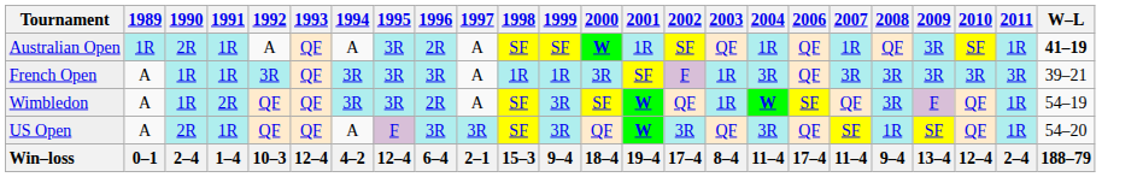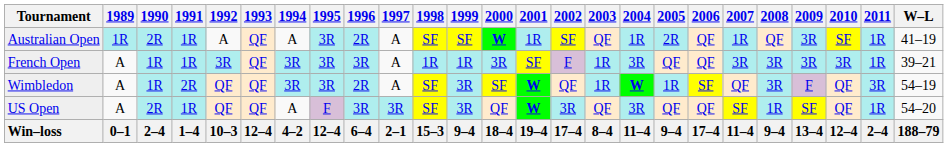 <table class=wikitable style=text-align:center;font-size:95%>
 <tr>
 <th>Tournament</th>
 <th><a href='#'>1989</a></th>
 <th><a href='#'>1990</a></th>
 <th><a href='#'>1991</a></th>
 <th><a href='#'>1992</a></th>
 <th><a href='#'>1993</a></th>
 <th><a href='#'>1994</a></th>
 <th><a href='#'>1995</a></th>
 <th><a href='#'>1996</a></th>
 <th><a href='#'>1997</a></th>
 <th><a href='#'>1998</a></th>
 <th><a href='#'>1999</a></th>
 <th><a href='#'>2000</a></th>
 <th><a href='#'>2001</a></th>
 <th><a href='#'>2002</a></th>
 <th><a href='#'>2003</a></th>
 <th><a href='#'>2004</a></th>
+<th><a href='#'>2005</a></th>
 <th><a href='#'>2006</a></th>
 <th><a href='#'>2007</a></th>
 <th><a href='#'>2008</a></th>
 <th><a href='#'>2009</a></th>
 <th><a href='#'>2010</a></th>
 <th><a href='#'>2011</a></th>
 <th>W–L</th>
 </tr>
 <tr>
 <td bgcolor=#EFEFEF align=left><a href='#'>Australian Open</a></td>
 <td bgcolor=#afeeee><a href='#'>1R</a></td>
 <td bgcolor=#afeeee><a href='#'>2R</a></td>
 <td bgcolor=#afeeee><a href='#'>1R</a></td>
 <td>A</td>
 <td bgcolor=#ffebcd><a href='#'>QF</a></td>
 <td>A</td>
 <td bgcolor=#afeeee><a href='#'>3R</a></td>
 <td bgcolor=#afeeee><a href='#'>2R</a></td>
 <td>A</td>
 <td bgcolor=yellow><a href='#'>SF</a></td>
 <td bgcolor=yellow><a href='#'>SF</a></td>
 <td bgcolor=lime><strong><a href='#'>W</a></strong></td>
 <td bgcolor=#afeeee><a href='#'>1R</a></td>
 <td bgcolor=yellow><a href='#'>SF</a></td>
 <td bgcolor=#ffebcd><a href='#'>QF</a></td>
 <td bgcolor=#afeeee><a href='#'>1R</a></td>
+<td bgcolor=#afeeee><a href='#'>2R</a></td>
 <td bgcolor=#ffebcd><a href='#'>QF</a></td>
 <td bgcolor=#afeeee><a href='#'>1R</a></td>
 <td bgcolor=#ffebcd><a href='#'>QF</a></td>
 <td bgcolor=#afeeee><a href='#'>3R</a></td>
 <td bgcolor=yellow><a href='#'>SF</a></td>
 <td bgcolor=#afeeee><a href='#'>1R</a></td>
-<td><strong>41–19</strong></td>
+<td>41–19</td>
 </tr>
 <tr>
 <td bgcolor=#EFEFEF align=left><a href='#'>French Open</a></td>
 <td>A</td>
 <td bgcolor=#afeeee><a href='#'>1R</a></td>
 <td bgcolor=#afeeee><a href='#'>1R</a></td>
 <td bgcolor=#afeeee><a href='#'>3R</a></td>
 <td bgcolor=#ffebcd><a href='#'>QF</a></td>
 <td bgcolor=#afeeee><a href='#'>3R</a></td>
 <td bgcolor=#afeeee><a href='#'>3R</a></td>
 <td bgcolor=#afeeee><a href='#'>3R</a></td>
 <td>A</td>
 <td bgcolor=#afeeee><a href='#'>1R</a></td>
 <td bgcolor=#afeeee><a href='#'>1R</a></td>
 <td bgcolor=#afeeee><a href='#'>3R</a></td>
 <td bgcolor=yellow><a href='#'>SF</a></td>
 <td bgcolor=#D8BFD8><a href='#'>F</a></td>
 <td bgcolor=#afeeee><a href='#'>1R</a></td>
 <td bgcolor=#afeeee><a href='#'>3R</a></td>
 <td bgcolor=#ffebcd><a href='#'>QF</a></td>
+<td bgcolor=#ffebcd><a href='#'>QF</a></td>
 <td bgcolor=#afeeee><a href='#'>3R</a></td>
 <td bgcolor=#afeeee><a href='#'>3R</a></td>
 <td bgcolor=#afeeee><a href='#'>3R</a></td>
 <td bgcolor=#afeeee><a href='#'>3R</a></td>
-<td bgcolor=#afeeee><a href='#'>3R</a></td>
+<td bgcolor=#afeeee><a href='#'>1R</a></td>
 <td>39–21</td>
 </tr>
 <tr>
 <td bgcolor=#EFEFEF align=left><a href='#'>Wimbledon</a></td>
 <td>A</td>
 <td bgcolor=#afeeee><a href='#'>1R</a></td>
 <td bgcolor=#afeeee><a href='#'>2R</a></td>
 <td bgcolor=#ffebcd><a href='#'>QF</a></td>
 <td bgcolor=#ffebcd><a href='#'>QF</a></td>
 <td bgcolor=#afeeee><a href='#'>3R</a></td>
 <td bgcolor=#afeeee><a href='#'>3R</a></td>
 <td bgcolor=#afeeee><a href='#'>2R</a></td>
 <td>A</td>
 <td bgcolor=yellow><a href='#'>SF</a></td>
 <td bgcolor=#afeeee><a href='#'>3R</a></td>
 <td bgcolor=yellow><a href='#'>SF</a></td>
 <td bgcolor=lime><strong><a href='#'>W</a></strong></td>
 <td bgcolor=#ffebcd><a href='#'>QF</a></td>
 <td bgcolor=#afeeee><a href='#'>1R</a></td>
 <td bgcolor=lime><strong><a href='#'>W</a></strong></td>
+<td bgcolor=#afeeee><a href='#'>1R</a></td>
 <td bgcolor=yellow><a href='#'>SF</a></td>
 <td bgcolor=#ffebcd><a href='#'>QF</a></td>
 <td bgcolor=#afeeee><a href='#'>3R</a></td>
 <td bgcolor=#D8BFD8><a href='#'>F</a></td>
 <td bgcolor=#ffebcd><a href='#'>QF</a></td>
-<td bgcolor=#afeeee><a href='#'>1R</a></td>
+<td bgcolor=#afeeee><a href='#'>3R</a></td>
 <td>54–19</td>
 </tr>
 <tr>
 <td bgcolor=#EFEFEF align=left><a href='#'>US Open</a></td>
 <td>A</td>
 <td bgcolor=#afeeee><a href='#'>2R</a></td>
 <td bgcolor=#afeeee><a href='#'>1R</a></td>
 <td bgcolor=#ffebcd><a href='#'>QF</a></td>
 <td bgcolor=#ffebcd><a href='#'>QF</a></td>
 <td>A</td>
 <td bgcolor=#D8BFD8><a href='#'>F</a></td>
 <td bgcolor=#afeeee><a href='#'>3R</a></td>
 <td bgcolor=#afeeee><a href='#'>3R</a></td>
 <td bgcolor=yellow><a href='#'>SF</a></td>
 <td bgcolor=#afeeee><a href='#'>3R</a></td>
 <td bgcolor=#ffebcd><a href='#'>QF</a></td>
 <td bgcolor=lime><strong><a href='#'>W</a></strong></td>
 <td bgcolor=#afeeee><a href='#'>3R</a></td>
 <td bgcolor=#ffebcd><a href='#'>QF</a></td>
 <td bgcolor=#afeeee><a href='#'>3R</a></td>
+<td bgcolor=#ffebcd><a href='#'>QF</a></td>
 <td bgcolor=#ffebcd><a href='#'>QF</a></td>
 <td bgcolor=yellow><a href='#'>SF</a></td>
 <td bgcolor=#afeeee><a href='#'>1R</a></td>
 <td bgcolor=yellow><a href='#'>SF</a></td>
 <td bgcolor=#ffebcd><a href='#'>QF</a></td>
 <td bgcolor=#afeeee><a href='#'>1R</a></td>
 <td>54–20</td>
 </tr>
 <tr>
 <th style=text-align:left>Win–loss</th>
 <th>0–1</th>
 <th>2–4</th>
 <th>1–4</th>
 <th>10–3</th>
 <th>12–4</th>
 <th>4–2</th>
 <th>12–4</th>
 <th>6–4</th>
 <th>2–1</th>
 <th>15–3</th>
 <th>9–4</th>
 <th>18–4</th>
 <th>19–4</th>
 <th>17–4</th>
 <th>8–4</th>
 <th>11–4</th>
+<th>9–4</th>
 <th>17–4</th>
 <th>11–4</th>
 <th>9–4</th>
 <th>13–4</th>
 <th>12–4</th>
 <th>2–4</th>
 <th>188–79</th>
 </tr>
 </table>
